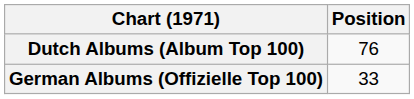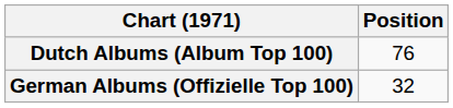 <table class="wikitable sortable plainrowheaders" style="text-align:center">
 <tr>
 <th scope="col">Chart (1971)</th>
 <th scope="col">Position</th>
 </tr>
 <tr>
 <th scope="row">Dutch Albums (Album Top 100)</th>
 <td>76</td>
 </tr>
 <tr>
 <th scope="row">German Albums (Offizielle Top 100)</th>
-<td>33</td>
+<td>32</td>
 </tr>
 </table>
